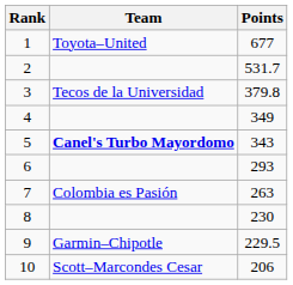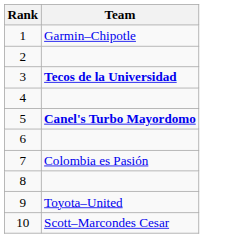 <table class="wikitable sortable">
 <tr>
 <th>Rank</th>
 <th>Team</th>
-<th>Points</th>
 </tr>
 <tr>
 <td align=center>1</td>
-<td><a href='#'>Toyota–United</a></td>
-<td align=center>677</td>
+<td><a href='#'>Garmin–Chipotle</a></td>
 </tr>
 <tr>
 <td align=center>2</td>
 <td></td>
-<td align=center>531.7</td>
 </tr>
 <tr>
 <td align=center>3</td>
-<td><a href='#'>Tecos de la Universidad</a></td>
-<td align=center>379.8</td>
+<td><strong><a href='#'>Tecos de la Universidad</a></strong></td>
 </tr>
 <tr>
 <td align=center>4</td>
 <td></td>
-<td align=center>349</td>
 </tr>
 <tr>
 <td align=center>5</td>
 <td><strong><a href='#'>Canel's Turbo Mayordomo</a></strong></td>
-<td align=center>343</td>
 </tr>
 <tr>
 <td align=center>6</td>
 <td></td>
-<td align=center>293</td>
 </tr>
 <tr>
 <td align=center>7</td>
 <td><a href='#'>Colombia es Pasión</a></td>
-<td align=center>263</td>
 </tr>
 <tr>
 <td align=center>8</td>
 <td></td>
-<td align=center>230</td>
 </tr>
 <tr>
 <td align=center>9</td>
-<td><a href='#'>Garmin–Chipotle</a></td>
-<td align=center>229.5</td>
+<td><a href='#'>Toyota–United</a></td>
 </tr>
 <tr>
 <td align=center>10</td>
 <td><a href='#'>Scott–Marcondes Cesar</a></td>
-<td align=center>206</td>
 </tr>
 </table>
